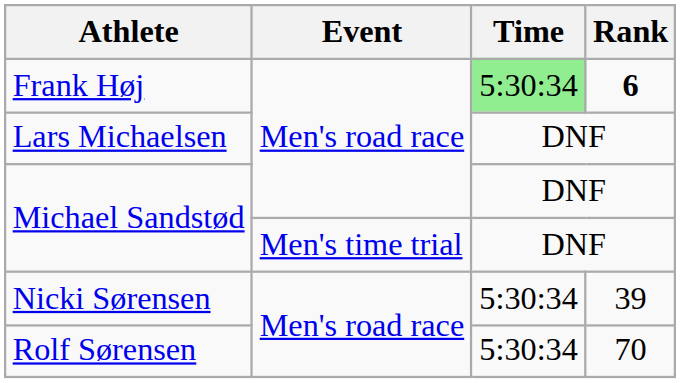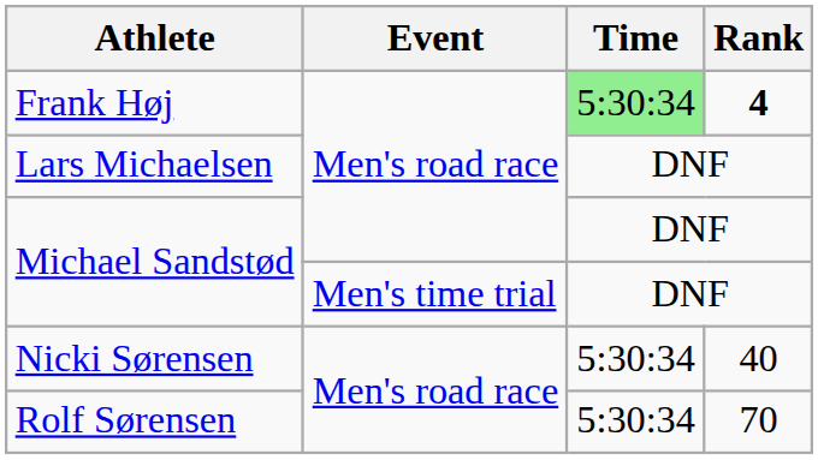 <table class=wikitable style="font-size:90%">
 <tr>
 <th>Athlete</th>
 <th>Event</th>
 <th>Time</th>
 <th>Rank</th>
 </tr>
 <tr align=center>
 <td align=left><a href='#'>Frank Høj</a></td>
 <td align=left rowspan=3><a href='#'>Men's road race</a></td>
 <td style="background: lightgreen;">5:30:34</td>
-<td><strong>6</strong></td>
+<td><strong>4</strong></td>
 </tr>
 <tr align=center>
 <td align=left><a href='#'>Lars Michaelsen</a></td>
 <td colspan=2>DNF</td>
 </tr>
 <tr align=center>
 <td align=left rowspan=2><a href='#'>Michael Sandstød</a></td>
 <td colspan=2>DNF</td>
 </tr>
 <tr align=center>
 <td align=left><a href='#'>Men's time trial</a></td>
 <td colspan=2>DNF</td>
 </tr>
 <tr align=center>
 <td align=left><a href='#'>Nicki Sørensen</a></td>
 <td align=left rowspan=2><a href='#'>Men's road race</a></td>
 <td>5:30:34</td>
-<td>39</td>
+<td>40</td>
 </tr>
 <tr align=center>
 <td align=left><a href='#'>Rolf Sørensen</a></td>
 <td>5:30:34</td>
 <td>70</td>
 </tr>
 </table>
